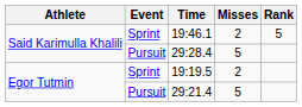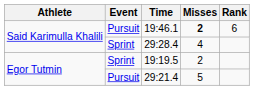 <table class="wikitable" style="font-size:90%">
 <tr>
 <th>Athlete</th>
 <th>Event</th>
 <th>Time</th>
 <th>Misses</th>
 <th>Rank</th>
 </tr>
 <tr align=center>
 <td align=left rowspan=2><a href='#'>Said Karimulla Khalili</a></td>
-<td align=left><a href='#'>Sprint</a></td>
+<td align=left><a href='#'>Pursuit</a></td>
 <td>19:46.1</td>
-<td>2</td>
-<td>5</td>
+<td><strong>2</strong></td>
+<td>6</td>
 </tr>
 <tr align=center>
-<td align=left><a href='#'>Pursuit</a></td>
+<td align=left><a href='#'>Sprint</a></td>
 <td>29:28.4</td>
-<td>5</td>
+<td>4</td>
 <td></td>
 </tr>
 <tr align=center>
 <td align=left rowspan=2><a href='#'>Egor Tutmin</a></td>
 <td align=left><a href='#'>Sprint</a></td>
 <td>19:19.5</td>
 <td>2</td>
 <td></td>
 </tr>
 <tr align=center>
 <td align=left><a href='#'>Pursuit</a></td>
 <td>29:21.4</td>
 <td>5</td>
 <td></td>
 </tr>
 </table>
